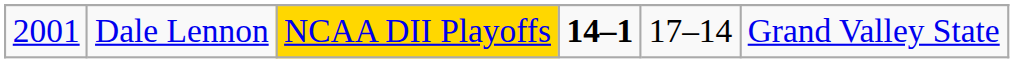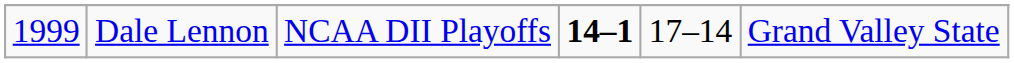 <table class="wikitable">
 <tr>
 </tr>
 <tr>
-<td><a href='#'>2001</a></td>
+<td><a href='#'>1999</a></td>
 <td><a href='#'>Dale Lennon</a></td>
-<td style="background: gold;"><a href='#'>NCAA DII Playoffs</a></td>
+<td><a href='#'>NCAA DII Playoffs</a></td>
 <td><strong>14–1</strong></td>
 <td>17–14</td>
 <td><a href='#'>Grand Valley State</a></td>
 </tr>
 </table>
